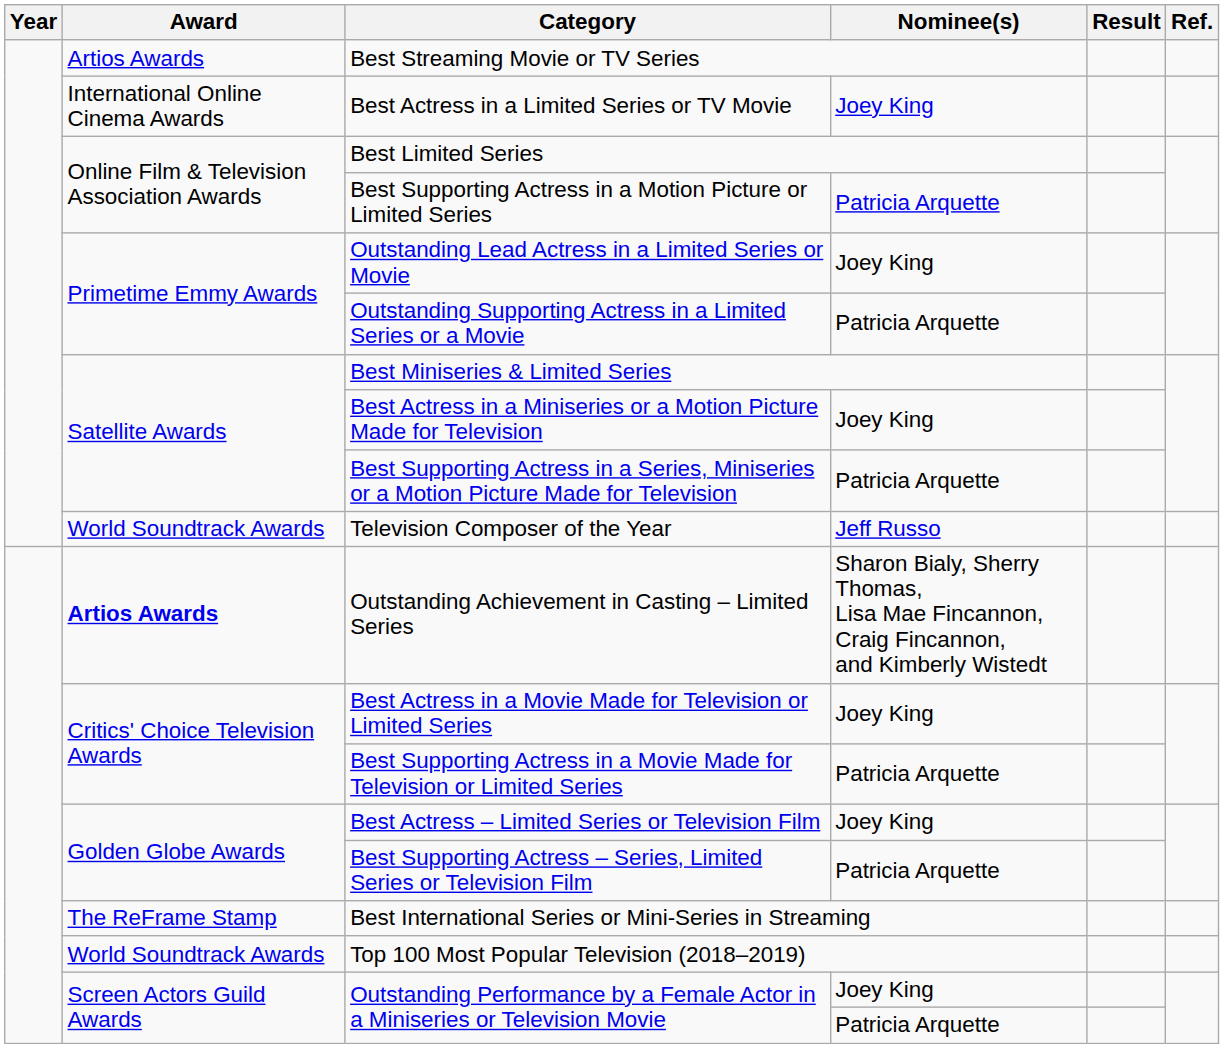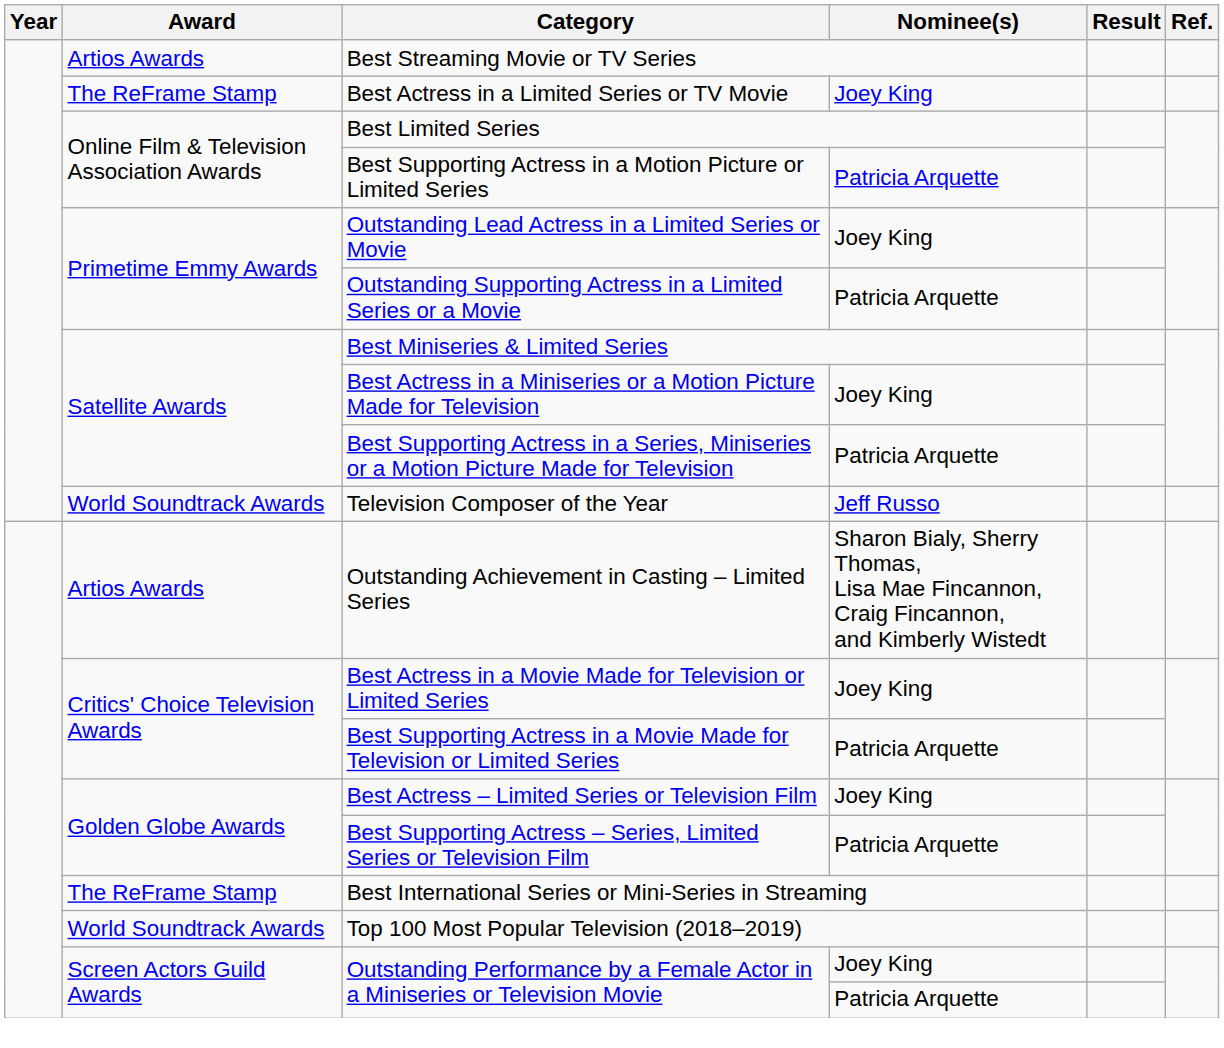 <table class="wikitable sortable">
 <tr>
 <th>Year</th>
 <th>Award</th>
 <th>Category</th>
 <th>Nominee(s)</th>
 <th>Result</th>
 <th>Ref.</th>
 </tr>
 <tr>
 <td rowspan="10"></td>
 <td><a href='#'>Artios Awards</a></td>
 <td colspan="2">Best Streaming Movie or TV Series</td>
 <td></td>
 <td align="center"></td>
 </tr>
 <tr>
-<td>International Online Cinema Awards</td>
+<td><a href='#'>The ReFrame Stamp</a></td>
 <td>Best Actress in a Limited Series or TV Movie</td>
 <td><a href='#'>Joey King</a></td>
 <td></td>
 <td align="center"></td>
 </tr>
 <tr>
 <td rowspan="2">Online Film & Television Association Awards</td>
 <td colspan="2">Best Limited Series</td>
 <td></td>
 <td align="center" rowspan="2"></td>
 </tr>
 <tr>
 <td>Best Supporting Actress in a Motion Picture or Limited Series</td>
 <td><a href='#'>Patricia Arquette</a></td>
 <td></td>
 </tr>
 <tr>
 <td rowspan="2"><a href='#'>Primetime Emmy Awards</a></td>
 <td><a href='#'>Outstanding Lead Actress in a Limited Series or Movie</a></td>
 <td>Joey King</td>
 <td></td>
 <td align="center" rowspan="2"></td>
 </tr>
 <tr>
 <td><a href='#'>Outstanding Supporting Actress in a Limited Series or a Movie</a></td>
 <td>Patricia Arquette</td>
 <td></td>
 </tr>
 <tr>
 <td rowspan="3"><a href='#'>Satellite Awards</a></td>
 <td colspan="2"><a href='#'>Best Miniseries & Limited Series</a></td>
 <td></td>
 <td align="center" rowspan="3"></td>
 </tr>
 <tr>
 <td><a href='#'>Best Actress in a Miniseries or a Motion Picture Made for Television</a></td>
 <td>Joey King</td>
 <td></td>
 </tr>
 <tr>
 <td><a href='#'>Best Supporting Actress in a Series, Miniseries or a Motion Picture Made for Television</a></td>
 <td>Patricia Arquette</td>
 <td></td>
 </tr>
 <tr>
 <td><a href='#'>World Soundtrack Awards</a></td>
 <td>Television Composer of the Year</td>
 <td><a href='#'>Jeff Russo</a></td>
 <td></td>
 <td align="center"></td>
 </tr>
 <tr>
 <td rowspan="9"></td>
-<td><strong><a href='#'>Artios Awards</a></strong></td>
+<td><a href='#'>Artios Awards</a></td>
 <td>Outstanding Achievement in Casting – Limited Series</td>
 <td>Sharon Bialy, Sherry Thomas, <br> Lisa Mae Fincannon, Craig Fincannon, <br> and Kimberly Wistedt</td>
 <td></td>
 <td align="center"></td>
 </tr>
 <tr>
 <td rowspan="2"><a href='#'>Critics' Choice Television Awards</a></td>
 <td><a href='#'>Best Actress in a Movie Made for Television or Limited Series</a></td>
 <td>Joey King</td>
 <td></td>
 <td align="center" rowspan="2"></td>
 </tr>
 <tr>
 <td><a href='#'>Best Supporting Actress in a Movie Made for Television or Limited Series</a></td>
 <td>Patricia Arquette</td>
 <td></td>
 </tr>
 <tr>
 <td rowspan="2"><a href='#'>Golden Globe Awards</a></td>
 <td><a href='#'>Best Actress – Limited Series or Television Film</a></td>
 <td>Joey King</td>
 <td></td>
 <td align="center" rowspan="2"></td>
 </tr>
 <tr>
 <td><a href='#'>Best Supporting Actress – Series, Limited Series or Television Film</a></td>
 <td>Patricia Arquette</td>
 <td></td>
 </tr>
 <tr>
 <td><a href='#'>The ReFrame Stamp</a></td>
 <td colspan="2">Best International Series or Mini-Series in Streaming</td>
 <td></td>
 <td align="center"></td>
 </tr>
 <tr>
 <td><a href='#'>World Soundtrack Awards</a></td>
 <td colspan="2">Top 100 Most Popular Television (2018–2019)</td>
 <td></td>
 <td align="center"></td>
 </tr>
 <tr>
 <td rowspan="2"><a href='#'>Screen Actors Guild Awards</a></td>
 <td rowspan="2"><a href='#'>Outstanding Performance by a Female Actor in a Miniseries or Television Movie</a></td>
 <td>Joey King</td>
 <td></td>
 <td align="center" rowspan="2"></td>
 </tr>
 <tr>
 <td>Patricia Arquette</td>
 <td></td>
 </tr>
 </table>
